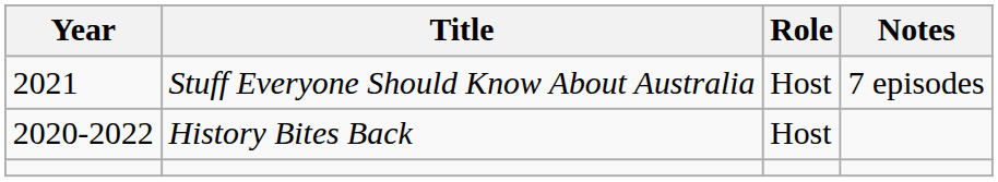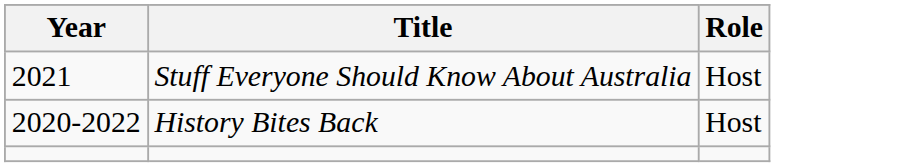 <table class="wikitable sortable">
 <tr>
 <th>Year</th>
 <th>Title</th>
 <th>Role</th>
-<th>Notes</th>
 </tr>
 <tr>
 <td>2021</td>
 <td><em>Stuff Everyone Should Know About Australia</em></td>
 <td>Host</td>
-<td>7 episodes</td>
 </tr>
 <tr>
 <td>2020-2022</td>
 <td><em>History Bites Back</em></td>
 <td>Host</td>
-<td></td>
 </tr>
 <tr>
 <td></td>
 <td></td>
 <td></td>
-<td></td>
 </tr>
 </table>
